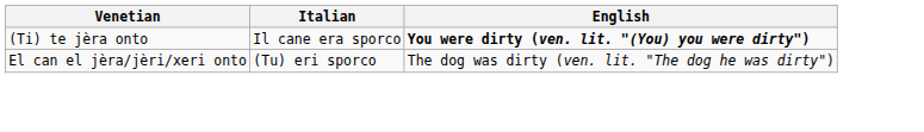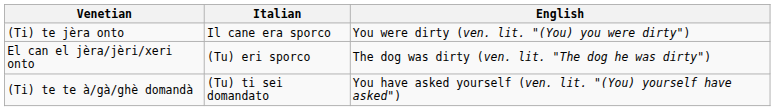 <table class="wikitable">
 <tr>
 <th>Venetian</th>
 <th>Italian</th>
 <th>English</th>
 </tr>
 <tr>
 <td>(Ti) te jèra onto</td>
 <td>Il cane era sporco</td>
-<td><strong>You were dirty (<em>ven. lit. "(You) you were dirty"</em>)</strong></td>
+<td>You were dirty (<em>ven. lit. "(You) you were dirty"</em>)</td>
 </tr>
 <tr>
 <td>El can el jèra/jèri/xeri onto</td>
 <td>(Tu) eri sporco</td>
 <td>The dog was dirty (<em>ven. lit. "The dog he was dirty"</em>)</td>
 </tr>
+<tr>
+<td>(Ti) te te à/gà/ghè domandà</td>
+<td>(Tu) ti sei domandato</td>
+<td>You have asked yourself (<em>ven. lit. "(You) yourself have asked"</em>)</td>
+</tr>
 </table>
